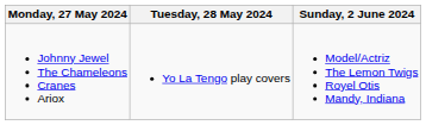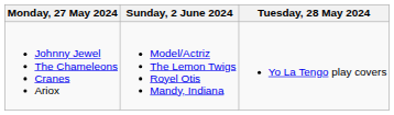 <table class="wikitable">
 <tr>
 <th>Monday, 27 May 2024</th>
+<th>Sunday, 2 June 2024</th>
 <th>Tuesday, 28 May 2024</th>
-<th>Sunday, 2 June 2024</th>
 </tr>
 <tr>
 <td><br><ul><li><a href='#'>Johnny Jewel</a></li><li><a href='#'>The Chameleons</a></li><li><a href='#'>Cranes</a></li><li>Ariox</li></ul></td>
+<td><br><ul><li><a href='#'>Model/Actriz</a></li><li><a href='#'>The Lemon Twigs</a></li><li><a href='#'>Royel Otis</a></li><li><a href='#'>Mandy, Indiana</a></li></ul></td>
 <td><br><ul><li><a href='#'>Yo La Tengo</a> play covers</li></ul></td>
-<td><br><ul><li><a href='#'>Model/Actriz</a></li><li><a href='#'>The Lemon Twigs</a></li><li><a href='#'>Royel Otis</a></li><li><a href='#'>Mandy, Indiana</a></li></ul></td>
 </tr>
 </table>
